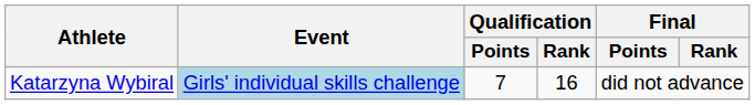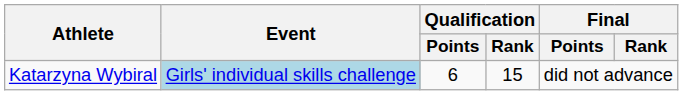 <table class="wikitable" style="font-size:90%">
 <tr>
 <th rowspan=2>Athlete</th>
 <th rowspan=2>Event</th>
 <th colspan=2>Qualification</th>
 <th colspan=2>Final</th>
 </tr>
 <tr style="font-size:95%">
 <th>Points</th>
 <th>Rank</th>
 <th>Points</th>
 <th>Rank</th>
 </tr>
 <tr align=center>
 <td align=left><a href='#'>Katarzyna Wybiral</a></td>
 <td align=left style="background: lightblue;"><a href='#'>Girls' individual skills challenge</a></td>
-<td>7</td>
-<td>16</td>
+<td>6</td>
+<td>15</td>
 <td colspan=2>did not advance</td>
 </tr>
 </table>
